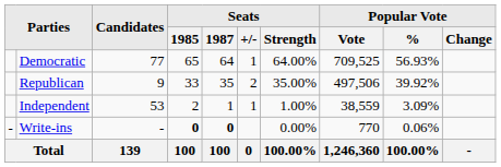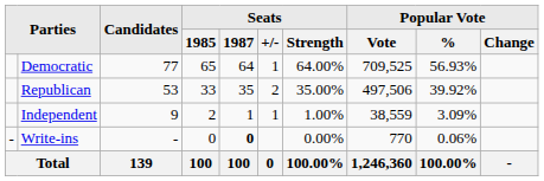 <table class=wikitable>
 <tr>
 <th style="background-color:#E9E9E9" align=center rowspan= 2 colspan=2>Parties</th>
 <th style="background-color:#E9E9E9" align=center rowspan= 2>Candidates</th>
 <th style="background-color:#E9E9E9" align=center colspan=4>Seats</th>
 <th style="background-color:#E9E9E9" align=center colspan=3>Popular Vote</th>
 </tr>
 <tr>
 <th align=center>1985</th>
 <th align=center>1987</th>
 <th align=center>+/-</th>
 <th align=center>Strength</th>
 <th align=center>Vote</th>
 <th align=center>%</th>
 <th align=center>Change</th>
 </tr>
 <tr>
 <td></td>
 <td align=left><a href='#'>Democratic</a></td>
 <td align=right >77</td>
 <td align=right >65</td>
 <td align=right >64</td>
 <td align=right> 1</td>
 <td align=right >64.00%</td>
 <td align=right >709,525</td>
 <td align=right >56.93%</td>
 <td align=right></td>
 </tr>
 <tr>
 <td></td>
 <td align=left><a href='#'>Republican</a></td>
-<td align=right>9</td>
+<td align=right>53</td>
 <td align=right>33</td>
 <td align=right>35</td>
 <td align=right> 2</td>
 <td align=right>35.00%</td>
 <td align=right>497,506</td>
 <td align=right>39.92%</td>
 <td align=right></td>
 </tr>
 <tr>
 <td></td>
 <td><a href='#'>Independent</a></td>
-<td align=right>53</td>
+<td align=right>9</td>
 <td align=right>2</td>
 <td align=right>1</td>
 <td align=right> 1</td>
 <td align=right>1.00%</td>
 <td align=right>38,559</td>
 <td align=right>3.09%</td>
 <td align=right></td>
 </tr>
 <tr>
 <td>-</td>
 <td><a href='#'>Write-ins</a></td>
 <td align=right>-</td>
-<td align=right><strong>0</strong></td>
+<td align=right>0</td>
 <td align=right><strong>0</strong></td>
 <td align=right></td>
 <td align=right>0.00%</td>
 <td align=right>770</td>
 <td align=right>0.06%</td>
 <td align=right></td>
 </tr>
 <tr>
 <th align=center colspan="2">Total</th>
 <th align=center>139</th>
 <th align=center>100</th>
 <th align=center>100</th>
 <th align=center>0</th>
 <th align=center>100.00%</th>
 <th align=center>1,246,360</th>
 <th align=center>100.00%</th>
 <th align=center>-</th>
 </tr>
 </table>
